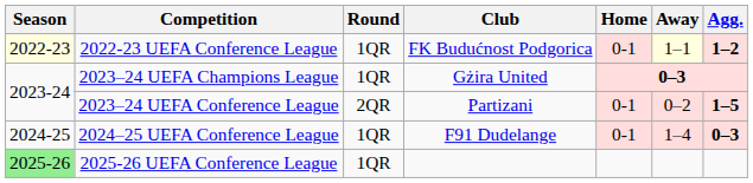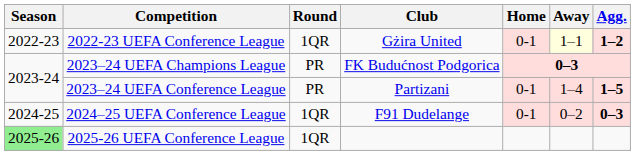 <table class="wikitable" style="text-align:center">
 <tr>
 <th>Season</th>
 <th>Competition</th>
 <th>Round</th>
 <th>Club</th>
 <th>Home</th>
 <th>Away</th>
 <th><a href='#'>Agg.</a></th>
 </tr>
 <tr>
-<td style="background: lightyellow;">2022-23</td>
+<td>2022-23</td>
 <td><a href='#'>2022-23 UEFA Conference League</a></td>
 <td>1QR</td>
-<td> <a href='#'>FK Budućnost Podgorica</a></td>
+<td> <a href='#'>Gżira United</a></td>
 <td bgcolor="#fdd">0-1 </td>
 <td bgcolor="#ffd">1–1</td>
 <td bgcolor="#fdd"><strong>1–2</strong></td>
 </tr>
 <tr>
 <td rowspan="2">2023-24</td>
 <td><a href='#'>2023–24 UEFA Champions League</a></td>
-<td>1QR</td>
-<td> <a href='#'>Gżira United</a></td>
+<td>PR</td>
+<td> <a href='#'>FK Budućnost Podgorica</a></td>
 <td colspan="3" bgcolor="#fdd"><strong>0–3</strong></td>
 </tr>
 <tr>
 <td><a href='#'>2023–24 UEFA Conference League</a></td>
-<td>2QR</td>
+<td>PR</td>
 <td> <a href='#'>Partizani</a></td>
 <td bgcolor="#fdd">0-1</td>
-<td bgcolor="#fdd">0–2</td>
+<td bgcolor="#fdd">1–4</td>
 <td bgcolor="#fdd"><strong>1–5</strong></td>
 </tr>
 <tr>
 <td>2024-25</td>
 <td><a href='#'>2024–25 UEFA Conference League</a></td>
 <td>1QR</td>
 <td> <a href='#'>F91 Dudelange</a></td>
 <td bgcolor="#fdd">0-1</td>
-<td bgcolor="#fdd">1–4</td>
+<td bgcolor="#fdd">0–2</td>
 <td bgcolor="#fdd"><strong>0–3</strong></td>
 </tr>
 <tr>
 <td style="background: lightgreen;">2025-26</td>
 <td><a href='#'>2025-26 UEFA Conference League</a></td>
 <td>1QR</td>
 <td></td>
 <td></td>
 <td></td>
 <td></td>
 </tr>
 </table>
